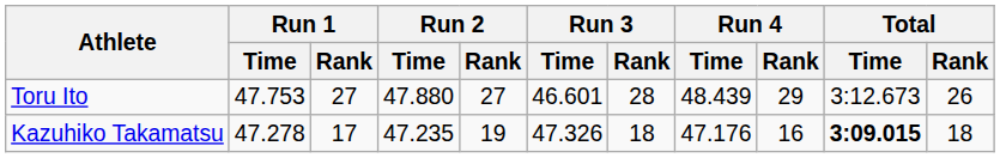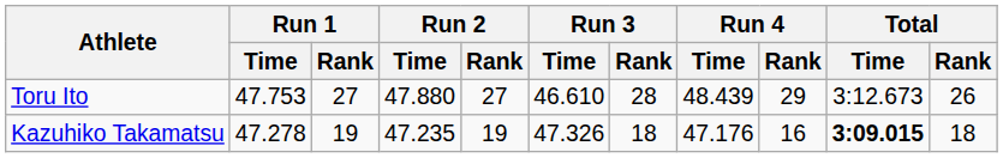 <table class="wikitable" border="1" style="font-size:90%">
 <tr>
 <th rowspan="2">Athlete</th>
 <th colspan="2">Run 1</th>
 <th colspan="2">Run 2</th>
 <th colspan="2">Run 3</th>
 <th colspan="2">Run 4</th>
 <th colspan="2">Total</th>
 </tr>
 <tr>
 <th>Time</th>
 <th>Rank</th>
 <th>Time</th>
 <th>Rank</th>
 <th>Time</th>
 <th>Rank</th>
 <th>Time</th>
 <th>Rank</th>
 <th>Time</th>
 <th>Rank</th>
 </tr>
 <tr>
 <td><a href='#'>Toru Ito</a></td>
 <td align="center">47.753</td>
 <td align="center">27</td>
 <td align="center">47.880</td>
 <td align="center">27</td>
-<td align="center">46.601</td>
+<td align="center">46.610</td>
 <td align="center">28</td>
 <td align="center">48.439</td>
 <td align="center">29</td>
 <td align="center">3:12.673</td>
 <td align="center">26</td>
 </tr>
 <tr>
 <td><a href='#'>Kazuhiko Takamatsu</a></td>
 <td align="center">47.278</td>
-<td align="center">17</td>
+<td align="center">19</td>
 <td align="center">47.235</td>
 <td align="center">19</td>
 <td align="center">47.326</td>
 <td align="center">18</td>
 <td align="center">47.176</td>
 <td align="center">16</td>
 <td align="center"><strong>3:09.015</strong></td>
 <td align="center">18</td>
 </tr>
 </table>
